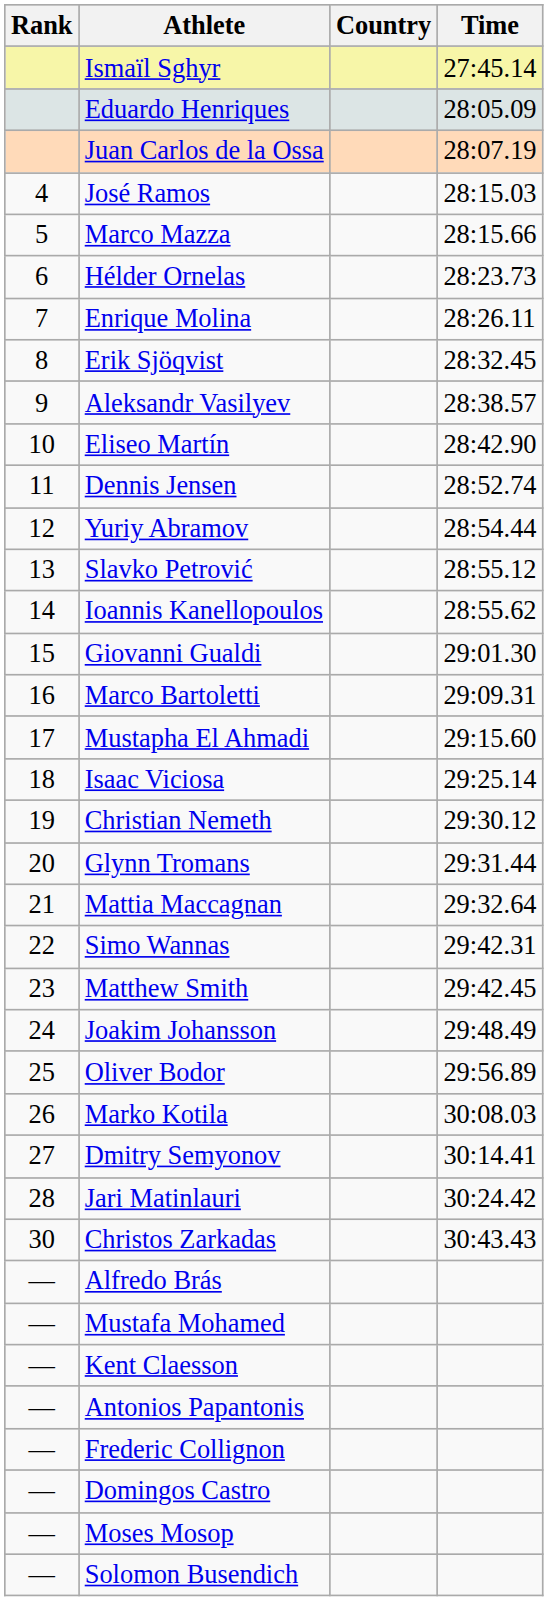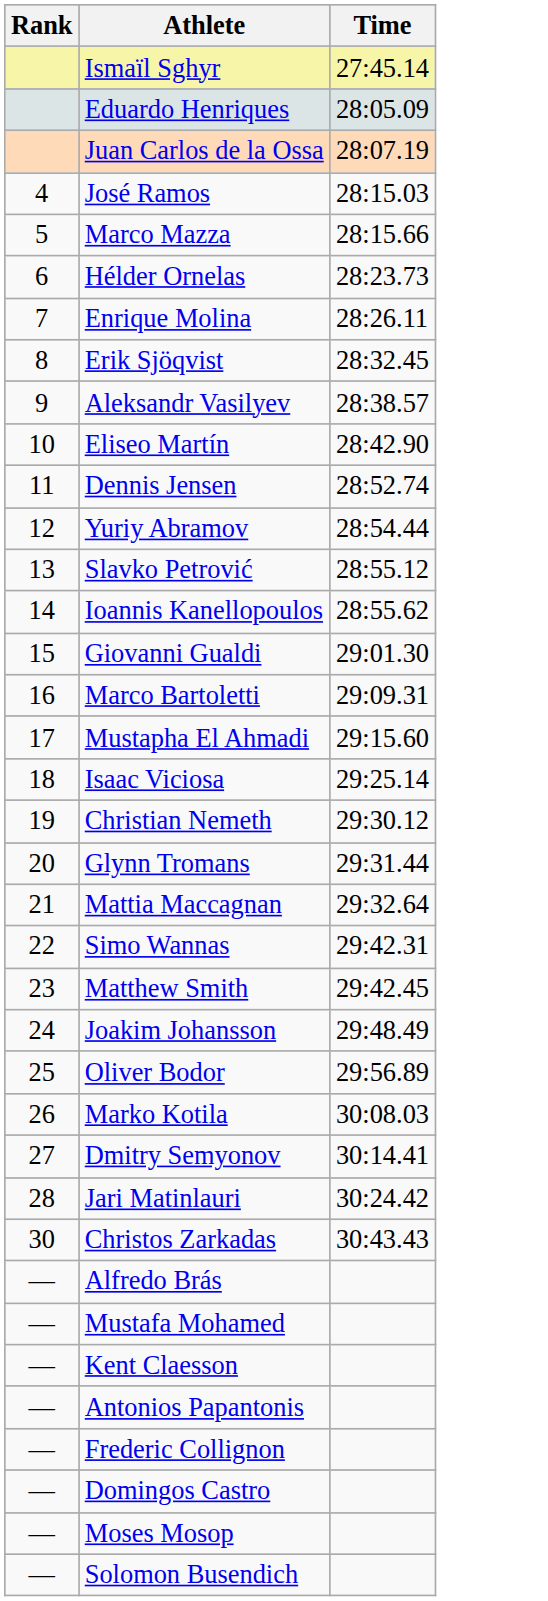 <table class="wikitable">
 <tr>
 <th>Rank</th>
 <th>Athlete</th>
-<th>Country</th>
 <th>Time</th>
 </tr>
 <tr bgcolor=#F7F6A8>
 <td align=center></td>
 <td><a href='#'>Ismaïl Sghyr</a></td>
-<td></td>
 <td>27:45.14</td>
 </tr>
 <tr bgcolor=#DCE5E5>
 <td align=center></td>
 <td><a href='#'>Eduardo Henriques</a></td>
-<td></td>
 <td>28:05.09</td>
 </tr>
 <tr bgcolor=#FFDAB9>
 <td align=center></td>
 <td><a href='#'>Juan Carlos de la Ossa</a></td>
-<td></td>
 <td>28:07.19</td>
 </tr>
 <tr>
 <td align=center>4</td>
 <td><a href='#'>José Ramos</a></td>
-<td></td>
 <td>28:15.03</td>
 </tr>
 <tr>
 <td align=center>5</td>
 <td><a href='#'>Marco Mazza</a></td>
-<td></td>
 <td>28:15.66</td>
 </tr>
 <tr>
 <td align=center>6</td>
 <td><a href='#'>Hélder Ornelas</a></td>
-<td></td>
 <td>28:23.73</td>
 </tr>
 <tr>
 <td align=center>7</td>
 <td><a href='#'>Enrique Molina</a></td>
-<td></td>
 <td>28:26.11</td>
 </tr>
 <tr>
 <td align=center>8</td>
 <td><a href='#'>Erik Sjöqvist</a></td>
-<td></td>
 <td>28:32.45</td>
 </tr>
 <tr>
 <td align=center>9</td>
 <td><a href='#'>Aleksandr Vasilyev</a></td>
-<td></td>
 <td>28:38.57</td>
 </tr>
 <tr>
 <td align=center>10</td>
 <td><a href='#'>Eliseo Martín</a></td>
-<td></td>
 <td>28:42.90</td>
 </tr>
 <tr>
 <td align=center>11</td>
 <td><a href='#'>Dennis Jensen</a></td>
-<td></td>
 <td>28:52.74</td>
 </tr>
 <tr>
 <td align=center>12</td>
 <td><a href='#'>Yuriy Abramov</a></td>
-<td></td>
 <td>28:54.44</td>
 </tr>
 <tr>
 <td align=center>13</td>
 <td><a href='#'>Slavko Petrović</a></td>
-<td></td>
 <td>28:55.12</td>
 </tr>
 <tr>
 <td align=center>14</td>
 <td><a href='#'>Ioannis Kanellopoulos</a></td>
-<td></td>
 <td>28:55.62</td>
 </tr>
 <tr>
 <td align=center>15</td>
 <td><a href='#'>Giovanni Gualdi</a></td>
-<td></td>
 <td>29:01.30</td>
 </tr>
 <tr>
 <td align=center>16</td>
 <td><a href='#'>Marco Bartoletti</a></td>
-<td></td>
 <td>29:09.31</td>
 </tr>
 <tr>
 <td align=center>17</td>
 <td><a href='#'>Mustapha El Ahmadi</a></td>
-<td></td>
 <td>29:15.60</td>
 </tr>
 <tr>
 <td align=center>18</td>
 <td><a href='#'>Isaac Viciosa</a></td>
-<td></td>
 <td>29:25.14</td>
 </tr>
 <tr>
 <td align=center>19</td>
 <td><a href='#'>Christian Nemeth</a></td>
-<td></td>
 <td>29:30.12</td>
 </tr>
 <tr>
 <td align=center>20</td>
 <td><a href='#'>Glynn Tromans</a></td>
-<td></td>
 <td>29:31.44</td>
 </tr>
 <tr>
 <td align=center>21</td>
 <td><a href='#'>Mattia Maccagnan</a></td>
-<td></td>
 <td>29:32.64</td>
 </tr>
 <tr>
 <td align=center>22</td>
 <td><a href='#'>Simo Wannas</a></td>
-<td></td>
 <td>29:42.31</td>
 </tr>
 <tr>
 <td align=center>23</td>
 <td><a href='#'>Matthew Smith</a></td>
-<td></td>
 <td>29:42.45</td>
 </tr>
 <tr>
 <td align=center>24</td>
 <td><a href='#'>Joakim Johansson</a></td>
-<td></td>
 <td>29:48.49</td>
 </tr>
 <tr>
 <td align=center>25</td>
 <td><a href='#'>Oliver Bodor</a></td>
-<td></td>
 <td>29:56.89</td>
 </tr>
 <tr>
 <td align=center>26</td>
 <td><a href='#'>Marko Kotila</a></td>
-<td></td>
 <td>30:08.03</td>
 </tr>
 <tr>
 <td align=center>27</td>
 <td><a href='#'>Dmitry Semyonov</a></td>
-<td></td>
 <td>30:14.41</td>
 </tr>
 <tr>
 <td align=center>28</td>
 <td><a href='#'>Jari Matinlauri</a></td>
-<td></td>
 <td>30:24.42</td>
 </tr>
 <tr>
 <td align=center>30</td>
 <td><a href='#'>Christos Zarkadas</a></td>
-<td></td>
 <td>30:43.43</td>
 </tr>
 <tr>
 <td align=center>—</td>
 <td><a href='#'>Alfredo Brás</a></td>
 <td></td>
-<td></td>
 </tr>
 <tr>
 <td align=center>—</td>
 <td><a href='#'>Mustafa Mohamed</a></td>
-<td></td>
 <td></td>
 </tr>
 <tr>
 <td align=center>—</td>
 <td><a href='#'>Kent Claesson</a></td>
 <td></td>
-<td></td>
 </tr>
 <tr>
 <td align=center>—</td>
 <td><a href='#'>Antonios Papantonis</a></td>
-<td></td>
 <td></td>
 </tr>
 <tr>
 <td align=center>—</td>
 <td><a href='#'>Frederic Collignon</a></td>
 <td></td>
-<td></td>
 </tr>
 <tr>
 <td align=center>—</td>
 <td><a href='#'>Domingos Castro</a></td>
-<td></td>
 <td></td>
 </tr>
 <tr>
 <td align=center>—</td>
 <td><a href='#'>Moses Mosop</a></td>
 <td></td>
-<td></td>
 </tr>
 <tr>
 <td align=center>—</td>
 <td><a href='#'>Solomon Busendich</a></td>
 <td></td>
-<td></td>
 </tr>
 </table>
